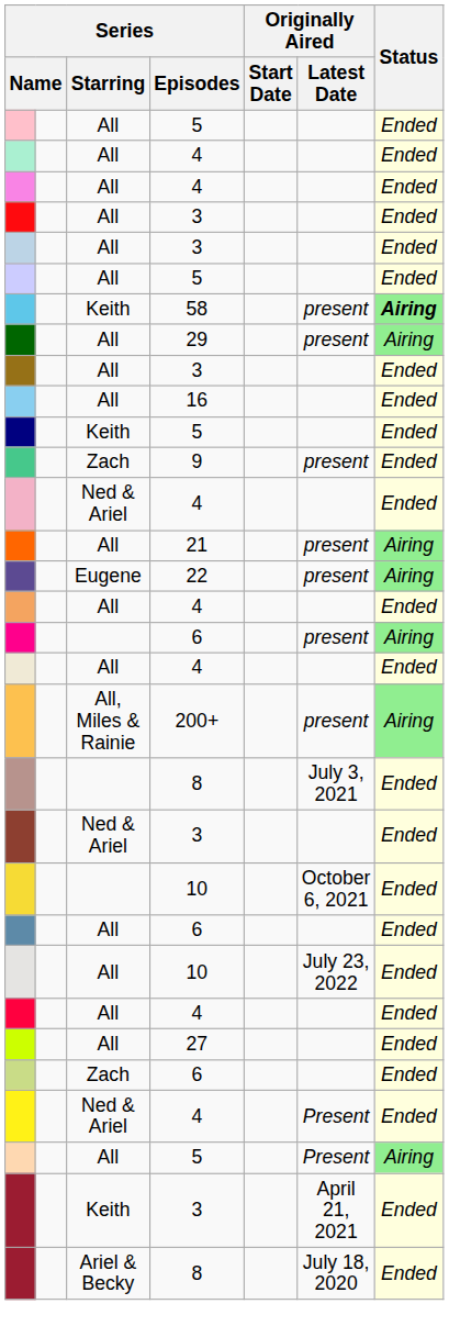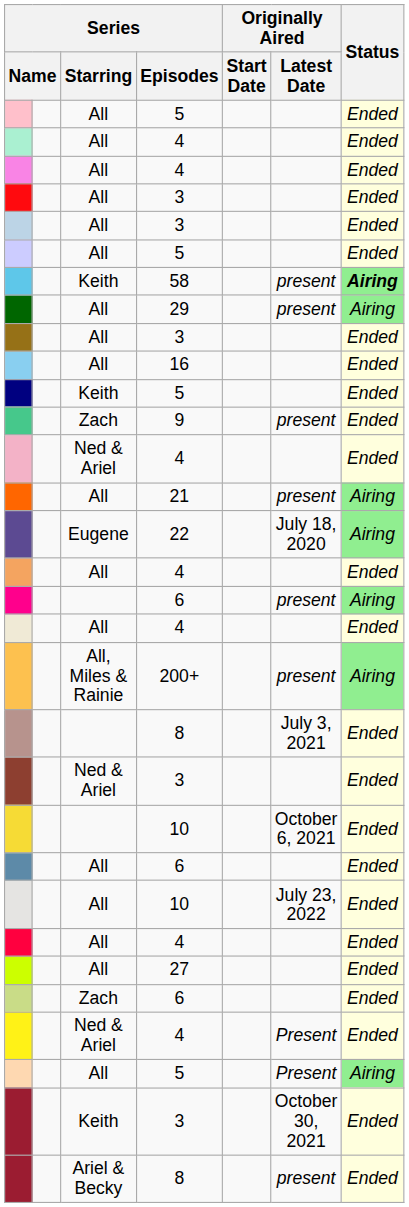 <table class="wikitable plainrowheaders" border="2" width="75" style="text-align:center;">
 <tr>
 <th colspan=4 style="width: 6%;">Series</th>
 <th colspan=2 style="width: 6%;">Originally Aired</th>
 <th rowspan=2 style="width: 12%;">Status</th>
 </tr>
 <tr>
 <th colspan=2 style="width: 6%;">Name</th>
 <th style="width: 12%;">Starring</th>
 <th style="width: 6%;">Episodes</th>
 <th style="width: 6%;">Start Date</th>
 <th style="width: 6%;">Latest Date</th>
 </tr>
 <tr>
 <td style="background:#ffc0cb;"></td>
 <td></td>
 <td>All</td>
 <td>5</td>
 <td></td>
 <td></td>
 <td style="background:#ffffdd;"><em>Ended</em></td>
 </tr>
 <tr>
 <td style="background:#aaf0d1;"></td>
 <td></td>
 <td>All</td>
 <td>4</td>
 <td></td>
 <td></td>
 <td style="background:#ffffdd;"><em>Ended</em></td>
 </tr>
 <tr>
 <td style="background:#f984e5;"></td>
 <td></td>
 <td>All</td>
 <td>4</td>
 <td></td>
 <td></td>
 <td style="background:#ffffdd;"><em>Ended</em></td>
 </tr>
 <tr>
 <td style="background:#ff0a0e;"></td>
 <td></td>
 <td>All</td>
 <td>3</td>
 <td></td>
 <td></td>
 <td style="background:#ffffdd;"><em>Ended</em></td>
 </tr>
 <tr>
 <td style="background:#bcd4e6;"></td>
 <td></td>
 <td>All</td>
 <td>3</td>
 <td></td>
 <td></td>
 <td style="background:#ffffdd;"><em>Ended</em></td>
 </tr>
 <tr>
 <td style="background:#ccccff;"></td>
 <td></td>
 <td>All</td>
 <td>5</td>
 <td></td>
 <td></td>
 <td style="background:#ffffdd;"><em>Ended</em></td>
 </tr>
 <tr>
 <td style="background:#5EC7E9;"></td>
 <td></td>
 <td>Keith</td>
 <td>58</td>
 <td></td>
 <td><em>present</em></td>
 <td style="background:lightgreen"><strong><em>Airing</em></strong></td>
 </tr>
 <tr>
 <td style="background:#006600;"></td>
 <td></td>
 <td>All</td>
 <td>29</td>
 <td></td>
 <td><em>present</em></td>
 <td style="background:lightgreen"><em>Airing</em></td>
 </tr>
 <tr>
 <td style="background:#967117;"></td>
 <td></td>
 <td>All</td>
 <td>3</td>
 <td></td>
 <td></td>
 <td style="background:#ffffdd;"><em>Ended</em></td>
 </tr>
 <tr>
 <td style="background:#89cff0;"></td>
 <td></td>
 <td>All</td>
 <td>16</td>
 <td></td>
 <td></td>
 <td style="background:#ffffdd;"><em>Ended</em></td>
 </tr>
 <tr>
 <td style="background:#000080;"></td>
 <td></td>
 <td>Keith</td>
 <td>5</td>
 <td></td>
 <td></td>
 <td style="background:#ffffdd;"><em>Ended</em></td>
 </tr>
 <tr>
 <td style="background:#46C88B;"></td>
 <td></td>
 <td>Zach</td>
 <td>9</td>
 <td></td>
 <td><em>present</em></td>
 <td style="background:#ffffdd;"><em>Ended</em></td>
 </tr>
 <tr>
 <td style="background:#F3B2C7;"></td>
 <td></td>
 <td>Ned & Ariel</td>
 <td>4</td>
 <td></td>
 <td></td>
 <td style="background:#ffffdd;"><em>Ended</em></td>
 </tr>
 <tr>
 <td style="background:#FF6600;"></td>
 <td></td>
 <td>All</td>
 <td>21</td>
 <td></td>
 <td><em>present</em></td>
 <td style="background:lightgreen"><em>Airing</em></td>
 </tr>
 <tr>
 <td style="background:#5C4A92;"></td>
 <td></td>
 <td>Eugene</td>
 <td>22</td>
 <td></td>
-<td><em>present</em></td>
+<td>July 18, 2020</td>
 <td style="background:lightgreen"><em>Airing</em></td>
 </tr>
 <tr>
 <td style="background:#f4a460;"></td>
 <td></td>
 <td>All</td>
 <td>4</td>
 <td></td>
 <td></td>
 <td style="background:#ffffdd;"><em>Ended</em></td>
 </tr>
 <tr>
 <td style="background:#ff008c;"></td>
 <td></td>
 <td></td>
 <td>6</td>
 <td></td>
 <td><em>present</em></td>
 <td style="background:lightgreen"><em>Airing</em></td>
 </tr>
 <tr>
 <td style="background:#f0ead6;"></td>
 <td></td>
 <td>All</td>
 <td>4</td>
 <td></td>
 <td></td>
 <td style="background:#ffffdd;"><em>Ended</em></td>
 </tr>
 <tr>
 <td style="background:#FDC14F;"></td>
 <td></td>
 <td>All, Miles & Rainie</td>
 <td>200+</td>
 <td></td>
 <td><em>present</em></td>
 <td style="background:lightgreen"><em>Airing</em></td>
 </tr>
 <tr>
 <td style="background:#B7938D;"></td>
 <td></td>
 <td></td>
 <td>8</td>
 <td></td>
 <td>July 3, 2021</td>
 <td style="background:#ffffdd;"><em>Ended</em></td>
 </tr>
 <tr>
 <td style="background:#8D3F30;"></td>
 <td></td>
 <td>Ned & Ariel</td>
 <td>3</td>
 <td></td>
 <td></td>
 <td style="background:#ffffdd;"><em>Ended</em></td>
 </tr>
 <tr>
 <td style="background:#f6db35;"></td>
 <td></td>
 <td></td>
 <td>10</td>
 <td></td>
 <td>October 6, 2021</td>
 <td style="background:#ffffdd;"><em>Ended</em></td>
 </tr>
 <tr>
 <td style="background:#5d8aa8;"></td>
 <td></td>
 <td>All</td>
 <td>6</td>
 <td></td>
 <td></td>
 <td style="background:#ffffdd;"><em>Ended</em></td>
 </tr>
 <tr>
 <td style="background:#E5E4E2;"></td>
 <td></td>
 <td>All</td>
 <td>10</td>
 <td></td>
 <td>July 23, 2022</td>
 <td style="background:#ffffdd;"><em>Ended</em></td>
 </tr>
 <tr>
 <td style="background:#ff003f;"></td>
 <td></td>
 <td>All</td>
 <td>4</td>
 <td></td>
 <td></td>
 <td style="background:#ffffdd;"><em>Ended</em></td>
 </tr>
 <tr>
 <td style="background:#ccff00;"></td>
 <td></td>
 <td>All</td>
 <td>27</td>
 <td></td>
 <td></td>
 <td style="background:#ffffdd;"><em>Ended</em></td>
 </tr>
 <tr>
 <td style="background:#c9dc87;"></td>
 <td></td>
 <td>Zach</td>
 <td>6</td>
 <td></td>
 <td></td>
 <td style="background:#ffffdd;"><em>Ended</em></td>
 </tr>
 <tr>
 <td style="background:#fff217;"></td>
 <td></td>
 <td>Ned & Ariel</td>
 <td>4</td>
 <td></td>
 <td><em>Present</em></td>
 <td style="background:#ffffdd;"><em>Ended</em></td>
 </tr>
 <tr>
 <td style="background:#FED8B1;"></td>
 <td></td>
 <td>All</td>
 <td>5</td>
 <td></td>
 <td><em>Present</em></td>
 <td style="background:lightgreen"><em>Airing</em></td>
 </tr>
 <tr>
 <td style="background:#9b1c31;"></td>
 <td></td>
 <td>Keith</td>
 <td>3</td>
 <td></td>
-<td>April 21, 2021</td>
+<td>October 30, 2021</td>
 <td style="background:#ffffdd;"><em>Ended</em></td>
 </tr>
 <tr>
 <td style="background:#9b1c31;"></td>
 <td></td>
 <td>Ariel & Becky</td>
 <td>8</td>
 <td></td>
-<td>July 18, 2020</td>
+<td><em>present</em></td>
 <td style="background:#ffffdd;"><em>Ended</em></td>
 </tr>
 </table>
